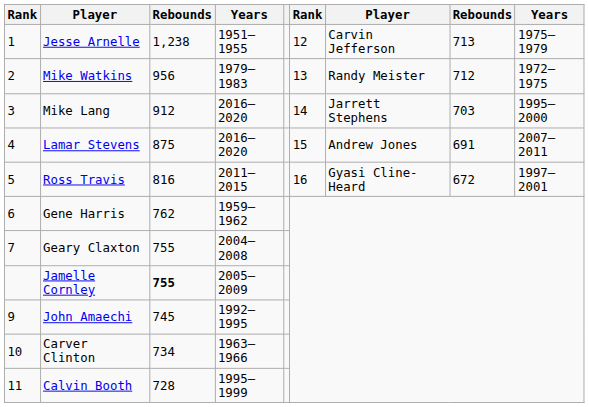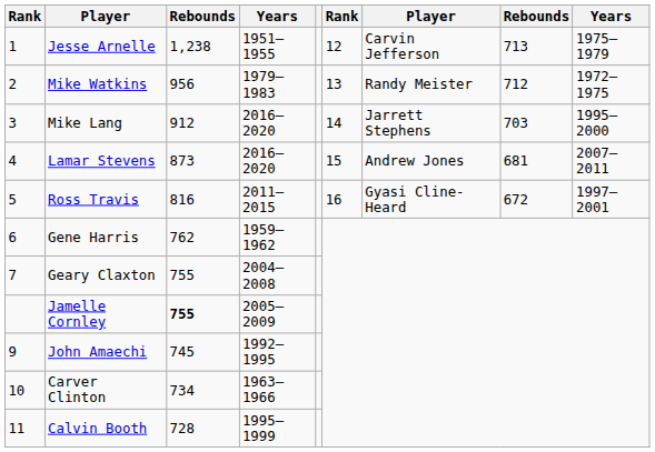 <table class="wikitable">
 <tr>
 <th>Rank</th>
 <th>Player</th>
 <th>Rebounds</th>
 <th>Years</th>
 <th></th>
 <th>Rank</th>
 <th>Player</th>
 <th>Rebounds</th>
 <th>Years</th>
 </tr>
 <tr>
 <td>1</td>
 <td><a href='#'>Jesse Arnelle</a></td>
 <td>1,238</td>
 <td>1951–1955</td>
 <td></td>
 <td>12</td>
 <td>Carvin Jefferson</td>
 <td>713</td>
 <td>1975–1979</td>
 </tr>
 <tr>
 <td>2</td>
 <td><a href='#'>Mike Watkins</a></td>
 <td>956</td>
 <td>1979–1983</td>
 <td></td>
 <td>13</td>
 <td>Randy Meister</td>
 <td>712</td>
 <td>1972–1975</td>
 </tr>
 <tr>
 <td>3</td>
 <td>Mike Lang</td>
 <td>912</td>
 <td>2016–2020</td>
 <td></td>
 <td>14</td>
 <td>Jarrett Stephens</td>
 <td>703</td>
 <td>1995–2000</td>
 </tr>
 <tr>
 <td>4</td>
 <td><a href='#'>Lamar Stevens</a></td>
-<td>875</td>
+<td>873</td>
 <td>2016–2020</td>
 <td></td>
 <td>15</td>
 <td>Andrew Jones</td>
-<td>691</td>
+<td>681</td>
 <td>2007–2011</td>
 </tr>
 <tr>
 <td>5</td>
 <td><a href='#'>Ross Travis</a></td>
 <td>816</td>
 <td>2011–2015</td>
 <td></td>
 <td>16</td>
 <td>Gyasi Cline-Heard</td>
 <td>672</td>
 <td>1997–2001</td>
 </tr>
 <tr>
 <td>6</td>
 <td>Gene Harris</td>
 <td>762</td>
 <td>1959–1962</td>
 <td></td>
 <td colspan="4" rowspan="6"></td>
 </tr>
 <tr>
 <td>7</td>
 <td>Geary Claxton</td>
 <td>755</td>
 <td>2004–2008</td>
 <td></td>
 </tr>
 <tr>
 <td></td>
 <td><a href='#'>Jamelle Cornley</a></td>
 <td><strong>755</strong></td>
 <td>2005–2009</td>
 <td></td>
 </tr>
 <tr>
 <td>9</td>
 <td><a href='#'>John Amaechi</a></td>
 <td>745</td>
 <td>1992–1995</td>
 <td></td>
 </tr>
 <tr>
 <td>10</td>
 <td>Carver Clinton</td>
 <td>734</td>
 <td>1963–1966</td>
 <td></td>
 </tr>
 <tr>
 <td>11</td>
 <td><a href='#'>Calvin Booth</a></td>
 <td>728</td>
 <td>1995–1999</td>
 <td></td>
 </tr>
 </table>
